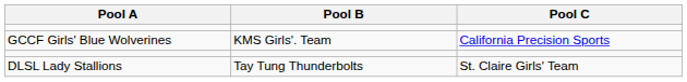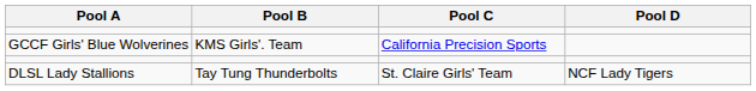 <table class="wikitable" style="white-space:nowrap;">
 <tr>
 <th width=25%>Pool A</th>
 <th width=25%>Pool B</th>
 <th width=25%>Pool C</th>
+<th width=25%>Pool D</th>
 </tr>
 <tr>
+<td></td>
 <td></td>
 <td></td>
 <td></td>
 </tr>
 <tr>
 <td> GCCF Girls' Blue Wolverines</td>
 <td> KMS Girls'. Team</td>
 <td> <a href='#'>California Precision Sports</a></td>
+<td></td>
 </tr>
 <tr>
+<td></td>
 <td></td>
 <td></td>
 <td></td>
 </tr>
 <tr>
 <td> DLSL Lady Stallions</td>
 <td> Tay Tung Thunderbolts</td>
 <td> St. Claire Girls' Team</td>
+<td> NCF Lady Tigers</td>
 </tr>
 </table>
